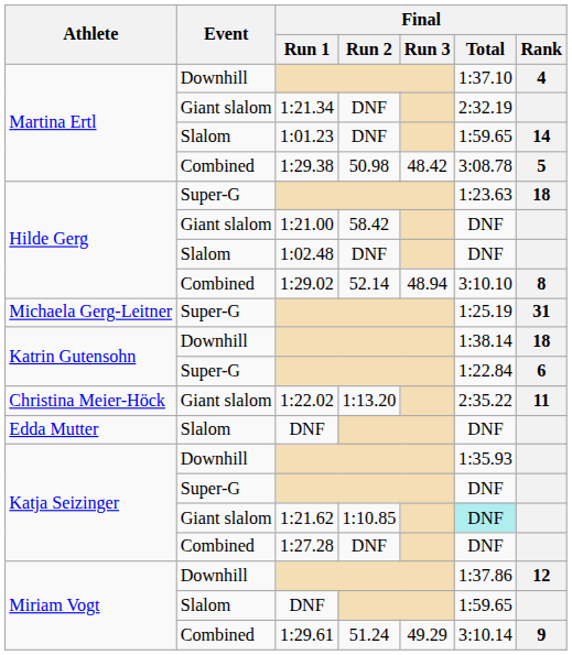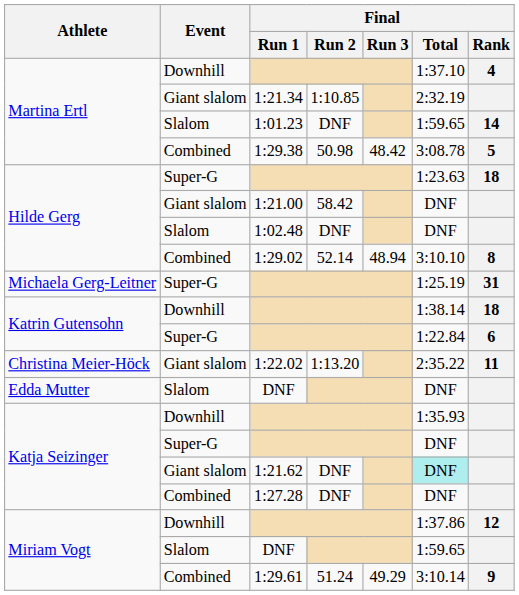 <table class="wikitable" style="font-size:90%">
 <tr>
 <th rowspan="2">Athlete</th>
 <th rowspan="2">Event</th>
 <th colspan="5">Final</th>
 </tr>
 <tr>
 <th>Run 1</th>
 <th>Run 2</th>
 <th>Run 3</th>
 <th>Total</th>
 <th>Rank</th>
 </tr>
 <tr>
 <td rowspan=4><a href='#'>Martina Ertl</a></td>
 <td>Downhill</td>
 <td colspan=3 bgcolor="wheat"></td>
 <td align="center">1:37.10</td>
 <th align="center">4</th>
 </tr>
 <tr>
 <td>Giant slalom</td>
 <td align="center">1:21.34</td>
-<td align="center">DNF</td>
+<td align="center">1:10.85</td>
 <td bgcolor="wheat"></td>
 <td align="center">2:32.19</td>
 <th align="center"></th>
 </tr>
 <tr>
 <td>Slalom</td>
 <td align="center">1:01.23</td>
 <td align="center">DNF</td>
 <td bgcolor="wheat"></td>
 <td align="center">1:59.65</td>
 <th align="center">14</th>
 </tr>
 <tr>
 <td>Combined</td>
 <td align="center">1:29.38</td>
 <td align="center">50.98</td>
 <td align="center">48.42</td>
 <td align="center">3:08.78</td>
 <th align="center">5</th>
 </tr>
 <tr>
 <td rowspan=4><a href='#'>Hilde Gerg</a></td>
 <td>Super-G</td>
 <td colspan=3 bgcolor="wheat"></td>
 <td align="center">1:23.63</td>
 <th align="center">18</th>
 </tr>
 <tr>
 <td>Giant slalom</td>
 <td align="center">1:21.00</td>
 <td align="center">58.42</td>
 <td bgcolor="wheat"></td>
 <td align="center">DNF</td>
 <th align="center"></th>
 </tr>
 <tr>
 <td>Slalom</td>
 <td align="center">1:02.48</td>
 <td align="center">DNF</td>
 <td bgcolor="wheat"></td>
 <td align="center">DNF</td>
 <th align="center"></th>
 </tr>
 <tr>
 <td>Combined</td>
 <td align="center">1:29.02</td>
 <td align="center">52.14</td>
 <td align="center">48.94</td>
 <td align="center">3:10.10</td>
 <th align="center">8</th>
 </tr>
 <tr>
 <td><a href='#'>Michaela Gerg-Leitner</a></td>
 <td>Super-G</td>
 <td colspan=3 bgcolor="wheat"></td>
 <td align="center">1:25.19</td>
 <th align="center">31</th>
 </tr>
 <tr>
 <td rowspan=2><a href='#'>Katrin Gutensohn</a></td>
 <td>Downhill</td>
 <td colspan=3 bgcolor="wheat"></td>
 <td align="center">1:38.14</td>
 <th align="center">18</th>
 </tr>
 <tr>
 <td>Super-G</td>
 <td colspan=3 bgcolor="wheat"></td>
 <td align="center">1:22.84</td>
 <th align="center">6</th>
 </tr>
 <tr>
 <td><a href='#'>Christina Meier-Höck</a></td>
 <td>Giant slalom</td>
 <td align="center">1:22.02</td>
 <td align="center">1:13.20</td>
 <td bgcolor="wheat"></td>
 <td align="center">2:35.22</td>
 <th align="center">11</th>
 </tr>
 <tr>
 <td><a href='#'>Edda Mutter</a></td>
 <td>Slalom</td>
 <td align="center">DNF</td>
 <td colspan=2 bgcolor="wheat"></td>
 <td align="center">DNF</td>
 <th align="center"></th>
 </tr>
 <tr>
 <td rowspan=4><a href='#'>Katja Seizinger</a></td>
 <td>Downhill</td>
 <td colspan=3 bgcolor="wheat"></td>
 <td align="center">1:35.93</td>
 <th align="center"></th>
 </tr>
 <tr>
 <td>Super-G</td>
 <td colspan=3 bgcolor="wheat"></td>
 <td align="center">DNF</td>
 <th align="center"></th>
 </tr>
 <tr>
 <td>Giant slalom</td>
 <td align="center">1:21.62</td>
-<td align="center">1:10.85</td>
+<td align="center">DNF</td>
 <td bgcolor="wheat"></td>
 <td align="center" style="background: paleturquoise;">DNF</td>
 <th align="center"></th>
 </tr>
 <tr>
 <td>Combined</td>
 <td align="center">1:27.28</td>
 <td align="center">DNF</td>
 <td bgcolor="wheat"></td>
 <td align="center">DNF</td>
 <th align="center"></th>
 </tr>
 <tr>
 <td rowspan=3><a href='#'>Miriam Vogt</a></td>
 <td>Downhill</td>
 <td colspan=3 bgcolor="wheat"></td>
 <td align="center">1:37.86</td>
 <th align="center">12</th>
 </tr>
 <tr>
 <td>Slalom</td>
 <td align="center">DNF</td>
 <td colspan=2 bgcolor="wheat"></td>
 <td align="center">1:59.65</td>
 <th align="center"></th>
 </tr>
 <tr>
 <td>Combined</td>
 <td align="center">1:29.61</td>
 <td align="center">51.24</td>
 <td align="center">49.29</td>
 <td align="center">3:10.14</td>
 <th align="center">9</th>
 </tr>
 </table>
